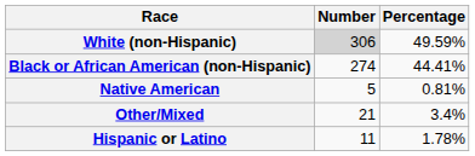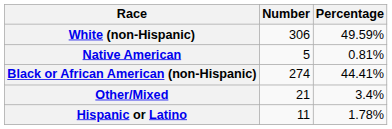 <table class="wikitable" style="text-align:right">
 <tr>
 <th scope="col">Race</th>
 <th scope="col">Number</th>
 <th scope="col">Percentage</th>
 </tr>
 <tr>
 <th scope="row"><a href='#'>White</a> (non-Hispanic)</th>
-<td style="background: lightgrey;">306</td>
+<td>306</td>
 <td>49.59%</td>
+</tr>
+<tr>
+<th scope="row"><a href='#'>Native American</a></th>
+<td>5</td>
+<td>0.81%</td>
 </tr>
 <tr>
 <th scope="row"><a href='#'>Black or African American</a> (non-Hispanic)</th>
 <td>274</td>
 <td>44.41%</td>
-</tr>
-<tr>
-<th scope="row"><a href='#'>Native American</a></th>
-<td>5</td>
-<td>0.81%</td>
 </tr>
 <tr>
 <th scope="row"><a href='#'>Other/Mixed</a></th>
 <td>21</td>
 <td>3.4%</td>
 </tr>
 <tr>
 <th scope="row"><a href='#'>Hispanic</a> or <a href='#'>Latino</a></th>
 <td>11</td>
 <td>1.78%</td>
 </tr>
 </table>
